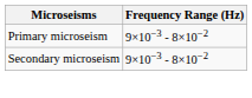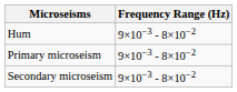 <table class="wikitable">
 <tr>
 <th>Microseisms</th>
 <th>Frequency Range (Hz)</th>
+</tr>
+<tr>
+<td>Hum</td>
+<td>9×10<sup>−3</sup> - 8×10<sup>−2</sup></td>
 </tr>
 <tr>
 <td>Primary microseism</td>
 <td>9×10<sup>−3</sup> - 8×10<sup>−2</sup></td>
 </tr>
 <tr>
 <td>Secondary microseism</td>
 <td>9×10<sup>−3</sup> - 8×10<sup>−2</sup></td>
 </tr>
 </table>
